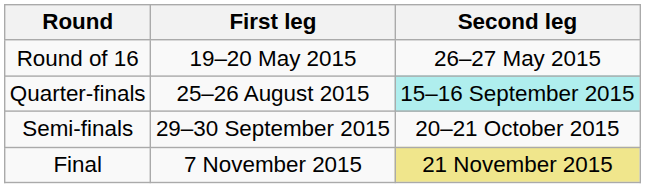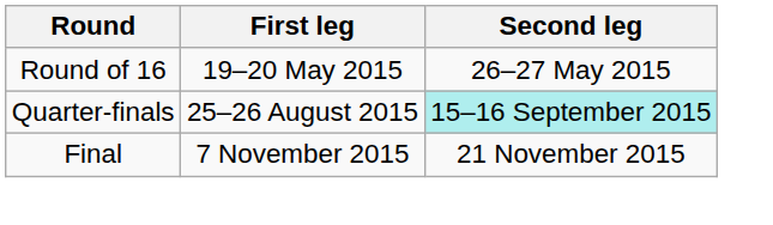 <table class="wikitable" style="text-align:center">
 <tr>
 <th>Round</th>
 <th>First leg</th>
 <th>Second leg</th>
 </tr>
 <tr>
 <td>Round of 16</td>
 <td>19–20 May 2015</td>
 <td>26–27 May 2015</td>
 </tr>
 <tr>
 <td>Quarter-finals</td>
 <td>25–26 August 2015</td>
 <td style="background: paleturquoise;">15–16 September 2015</td>
 </tr>
 <tr>
-<td>Semi-finals</td>
-<td>29–30 September 2015</td>
-<td>20–21 October 2015</td>
-</tr>
-<tr>
 <td>Final</td>
 <td>7 November 2015</td>
-<td style="background: khaki;">21 November 2015</td>
+<td>21 November 2015</td>
 </tr>
 </table>
